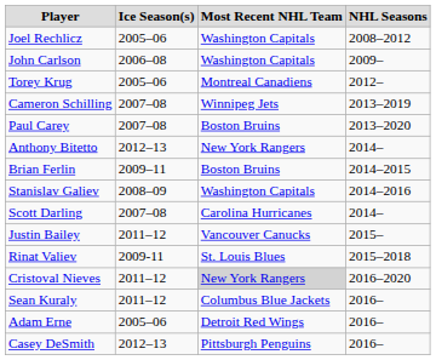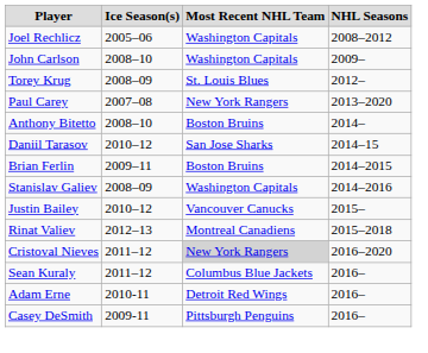 <table class="wikitable">
 <tr align="center" style="font-weight:bold; background-color:#dddddd;">
 <td>Player</td>
 <td>Ice Season(s)</td>
 <td>Most Recent NHL Team</td>
 <td>NHL Seasons</td>
 </tr>
 <tr>
 <td><a href='#'>Joel Rechlicz</a></td>
 <td>2005–06</td>
 <td><a href='#'>Washington Capitals</a></td>
 <td>2008–2012</td>
 </tr>
 <tr>
 <td><a href='#'>John Carlson</a></td>
-<td>2006–08</td>
+<td>2008–10</td>
 <td><a href='#'>Washington Capitals</a></td>
 <td>2009–</td>
 </tr>
 <tr>
 <td><a href='#'>Torey Krug</a></td>
-<td>2005–06</td>
-<td><a href='#'>Montreal Canadiens</a></td>
+<td>2008–09</td>
+<td><a href='#'>St. Louis Blues</a></td>
 <td>2012–</td>
-</tr>
-<tr>
-<td><a href='#'>Cameron Schilling</a></td>
-<td>2007–08</td>
-<td><a href='#'>Winnipeg Jets</a></td>
-<td>2013–2019</td>
 </tr>
 <tr>
 <td><a href='#'>Paul Carey</a></td>
 <td>2007–08</td>
-<td><a href='#'>Boston Bruins</a></td>
+<td><a href='#'>New York Rangers</a></td>
 <td>2013–2020</td>
 </tr>
 <tr>
 <td><a href='#'>Anthony Bitetto</a></td>
-<td>2012–13</td>
-<td><a href='#'>New York Rangers</a></td>
+<td>2008–10</td>
+<td><a href='#'>Boston Bruins</a></td>
 <td>2014–</td>
+</tr>
+<tr>
+<td><a href='#'>Daniil Tarasov</a></td>
+<td>2010–12</td>
+<td><a href='#'>San Jose Sharks</a></td>
+<td>2014–15</td>
 </tr>
 <tr>
 <td><a href='#'>Brian Ferlin</a></td>
 <td>2009–11</td>
 <td><a href='#'>Boston Bruins</a></td>
 <td>2014–2015</td>
 </tr>
 <tr>
 <td><a href='#'>Stanislav Galiev</a></td>
 <td>2008–09</td>
 <td><a href='#'>Washington Capitals</a></td>
 <td>2014–2016</td>
 </tr>
 <tr>
-<td><a href='#'>Scott Darling</a></td>
-<td>2007–08</td>
-<td><a href='#'>Carolina Hurricanes</a></td>
-<td>2014–</td>
-</tr>
-<tr>
 <td><a href='#'>Justin Bailey</a></td>
-<td>2011–12</td>
+<td>2010–12</td>
 <td><a href='#'>Vancouver Canucks</a></td>
 <td>2015–</td>
 </tr>
 <tr>
 <td><a href='#'>Rinat Valiev</a></td>
-<td>2009-11</td>
-<td><a href='#'>St. Louis Blues</a></td>
+<td>2012–13</td>
+<td><a href='#'>Montreal Canadiens</a></td>
 <td>2015–2018</td>
 </tr>
 <tr>
 <td><a href='#'>Cristoval Nieves</a></td>
 <td>2011–12</td>
 <td style="background: lightgrey;"><a href='#'>New York Rangers</a></td>
 <td>2016–2020</td>
 </tr>
 <tr>
 <td><a href='#'>Sean Kuraly</a></td>
 <td>2011–12</td>
 <td><a href='#'>Columbus Blue Jackets</a></td>
 <td>2016–</td>
 </tr>
 <tr>
 <td><a href='#'>Adam Erne</a></td>
-<td>2005–06</td>
+<td>2010-11</td>
 <td><a href='#'>Detroit Red Wings</a></td>
 <td>2016–</td>
 </tr>
 <tr>
 <td><a href='#'>Casey DeSmith</a></td>
-<td>2012–13</td>
+<td>2009-11</td>
 <td><a href='#'>Pittsburgh Penguins</a></td>
 <td>2016–</td>
 </tr>
 </table>
